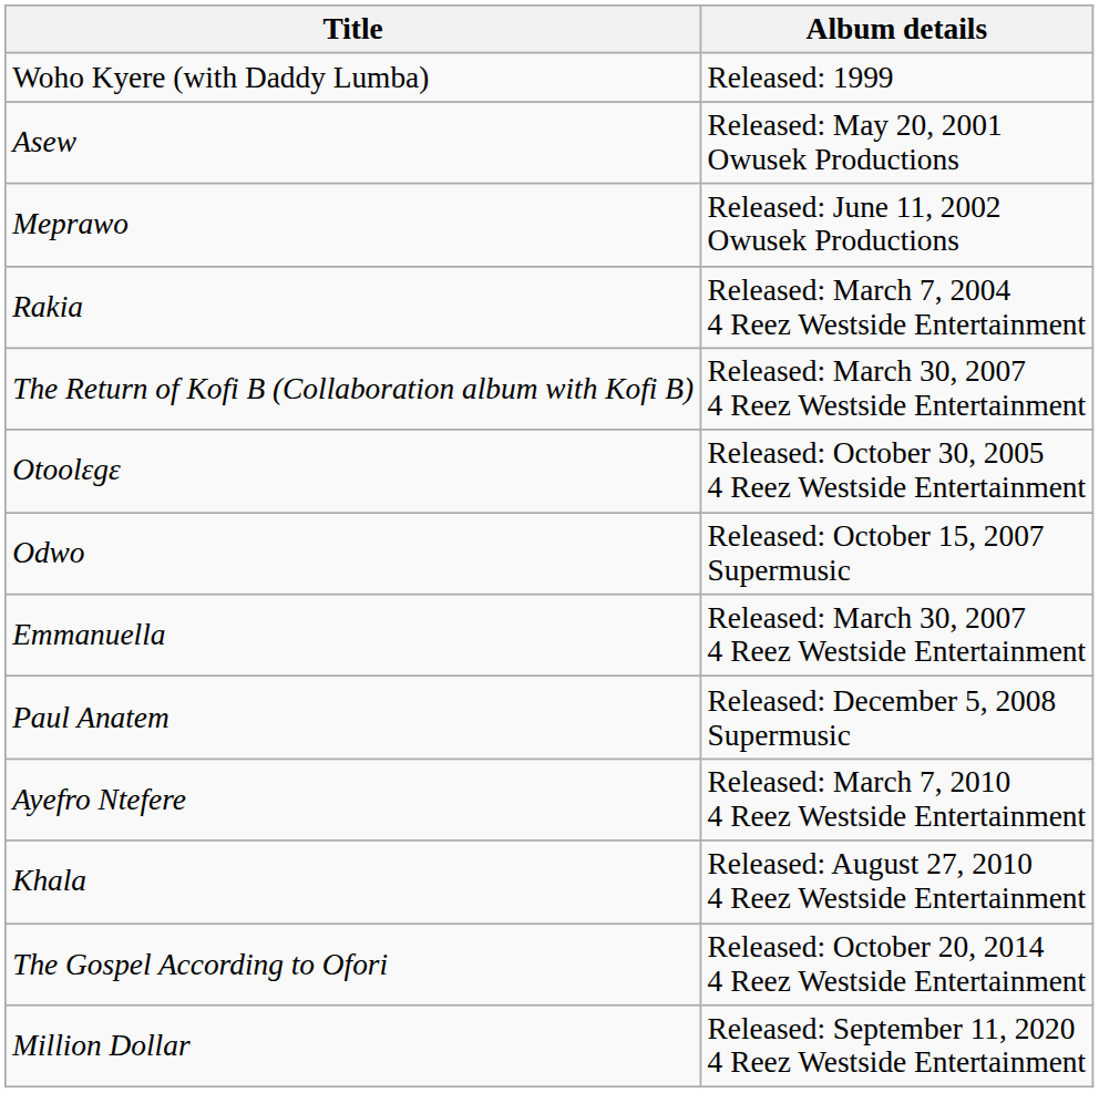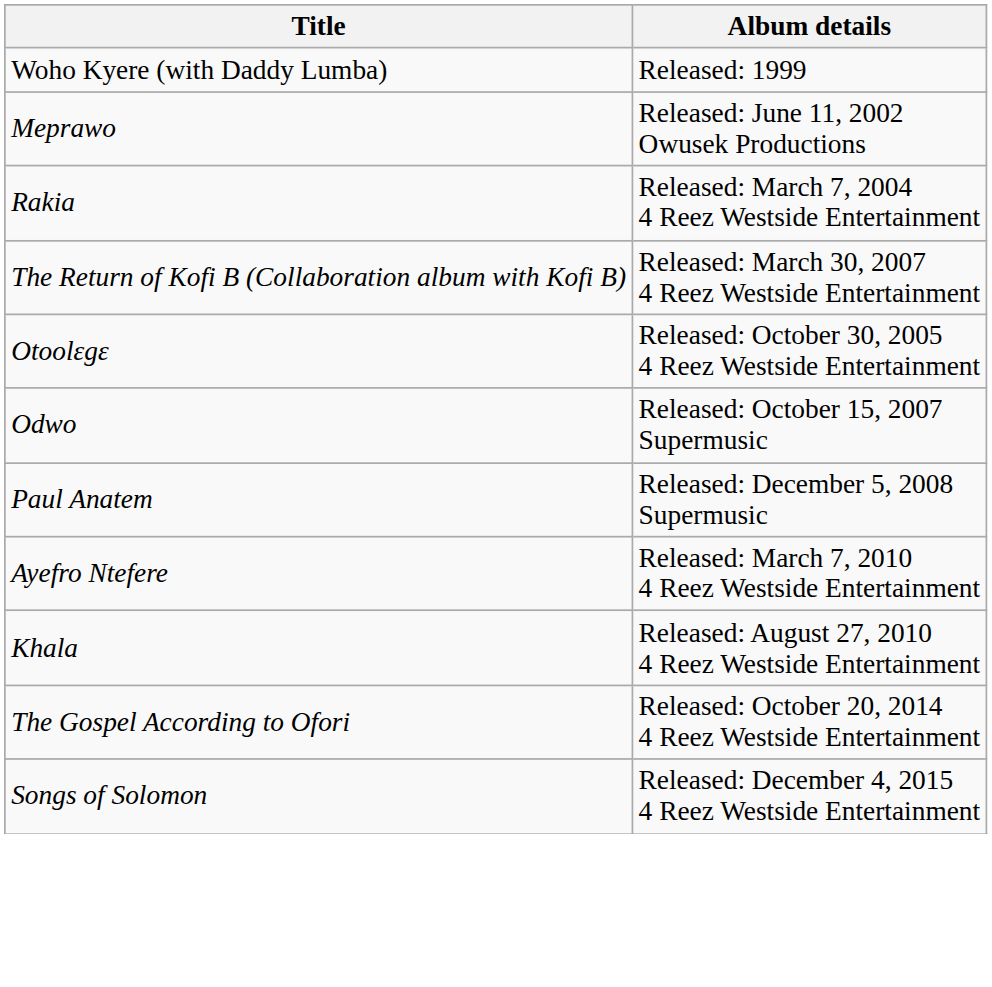 <table class="wikitable sortable">
 <tr>
 <th>Title</th>
 <th>Album details</th>
 </tr>
 <tr>
 <td>Woho Kyere (with Daddy Lumba)</td>
 <td>Released: 1999</td>
-</tr>
-<tr>
-<td><em>Asew</em></td>
-<td>Released: May 20, 2001<br>Owusek Productions</td>
 </tr>
 <tr>
 <td><em>Meprawo</em></td>
 <td>Released: June 11, 2002<br>Owusek Productions</td>
 </tr>
 <tr>
 <td><em>Rakia</em></td>
 <td>Released: March 7, 2004<br>4 Reez Westside Entertainment</td>
 </tr>
 <tr>
 <td><em>The Return of Kofi B (Collaboration album with Kofi B)</em></td>
 <td>Released: March 30, 2007<br>4 Reez Westside Entertainment</td>
 </tr>
 <tr>
 <td><em>Otoolɛgɛ</em></td>
 <td>Released: October 30, 2005<br>4 Reez Westside Entertainment</td>
 </tr>
 <tr>
 <td><em>Odwo</em></td>
 <td>Released: October 15, 2007<br>Supermusic</td>
 </tr>
 <tr>
-<td><em>Emmanuella</em></td>
-<td>Released: March 30, 2007<br>4 Reez Westside Entertainment</td>
-</tr>
-<tr>
 <td><em>Paul Anatem</em></td>
 <td>Released: December 5, 2008<br>Supermusic</td>
 </tr>
 <tr>
 <td><em>Ayefro Ntefere</em></td>
 <td>Released: March 7, 2010<br>4 Reez Westside Entertainment</td>
 </tr>
 <tr>
 <td><em>Khala</em></td>
 <td>Released: August 27, 2010<br>4 Reez Westside Entertainment</td>
 </tr>
 <tr>
 <td><em>The Gospel According to Ofori</em></td>
 <td>Released: October 20, 2014<br>4 Reez Westside Entertainment</td>
 </tr>
 <tr>
-<td><em>Million Dollar</em></td>
-<td>Released: September 11, 2020<br>4 Reez Westside Entertainment</td>
+<td><em>Songs of Solomon</em></td>
+<td>Released: December 4, 2015<br>4 Reez Westside Entertainment</td>
 </tr>
 </table>
